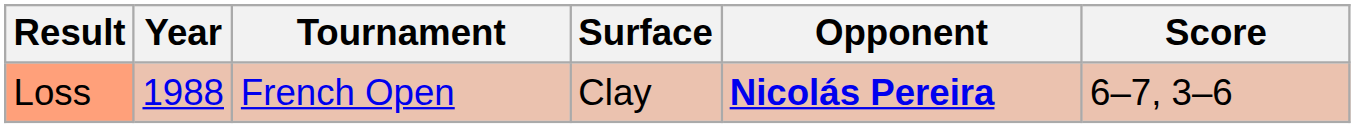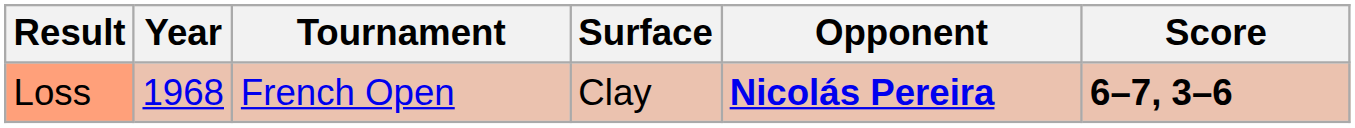 <table class="sortable wikitable">
 <tr>
 <th style="width:40px;">Result</th>
 <th style="width:30px;">Year</th>
 <th style="width:140px;">Tournament</th>
 <th style="width:50px;">Surface</th>
 <th style="width:150px;">Opponent</th>
 <th style="width:110px;" class="unsortable">Score</th>
 </tr>
 <tr style="background:#ebc2af;">
 <td style="background:#ffa07a;">Loss</td>
-<td><a href='#'>1988</a></td>
+<td><a href='#'>1968</a></td>
 <td><a href='#'>French Open</a></td>
 <td>Clay</td>
 <td><strong> <a href='#'>Nicolás Pereira</a></strong></td>
-<td>6–7, 3–6</td>
+<td><strong>6–7, 3–6</strong></td>
 </tr>
 </table>
